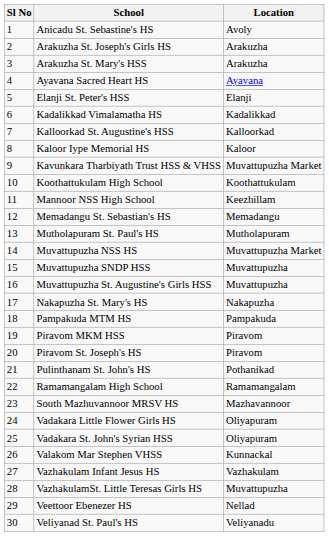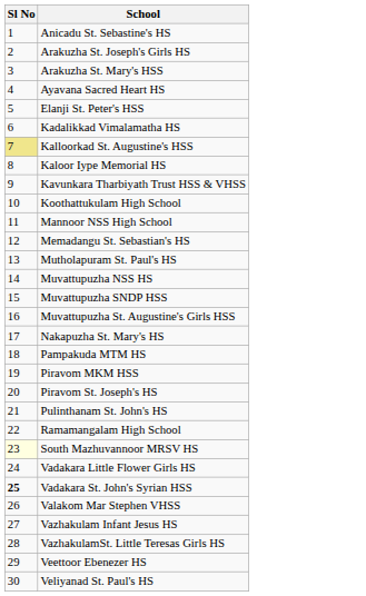 <table class="sortable wikitable">
 <tr>
 <th>Sl No</th>
 <th>School</th>
-<th>Location</th>
 </tr>
 <tr>
 <td>1</td>
 <td>Anicadu St. Sebastine's HS</td>
-<td>Avoly</td>
 </tr>
 <tr>
 <td>2</td>
 <td>Arakuzha St. Joseph's Girls HS</td>
-<td>Arakuzha</td>
 </tr>
 <tr>
 <td>3</td>
 <td>Arakuzha St. Mary's HSS</td>
-<td>Arakuzha</td>
 </tr>
 <tr>
 <td>4</td>
 <td>Ayavana Sacred Heart HS</td>
-<td><a href='#'>Ayavana</a></td>
 </tr>
 <tr>
 <td>5</td>
 <td>Elanji St. Peter's HSS</td>
-<td>Elanji</td>
 </tr>
 <tr>
 <td>6</td>
 <td>Kadalikkad Vimalamatha HS</td>
-<td>Kadalikkad</td>
 </tr>
 <tr>
-<td>7</td>
+<td style="background: khaki;">7</td>
 <td>Kalloorkad St. Augustine's HSS</td>
-<td>Kalloorkad</td>
 </tr>
 <tr>
 <td>8</td>
 <td>Kaloor Iype Memorial HS</td>
-<td>Kaloor</td>
 </tr>
 <tr>
 <td>9</td>
 <td>Kavunkara Tharbiyath Trust HSS & VHSS</td>
-<td>Muvattupuzha Market</td>
 </tr>
 <tr>
 <td>10</td>
 <td>Koothattukulam High School</td>
-<td>Koothattukulam</td>
 </tr>
 <tr>
 <td>11</td>
 <td>Mannoor NSS High School</td>
-<td>Keezhillam</td>
 </tr>
 <tr>
 <td>12</td>
 <td>Memadangu St. Sebastian's HS</td>
-<td>Memadangu</td>
 </tr>
 <tr>
 <td>13</td>
 <td>Mutholapuram St. Paul's HS</td>
-<td>Mutholapuram</td>
 </tr>
 <tr>
 <td>14</td>
 <td>Muvattupuzha NSS HS</td>
-<td>Muvattupuzha Market</td>
 </tr>
 <tr>
 <td>15</td>
 <td>Muvattupuzha SNDP HSS</td>
-<td>Muvattupuzha</td>
 </tr>
 <tr>
 <td>16</td>
 <td>Muvattupuzha St. Augustine's Girls HSS</td>
-<td>Muvattupuzha</td>
 </tr>
 <tr>
 <td>17</td>
 <td>Nakapuzha St. Mary's HS</td>
-<td>Nakapuzha</td>
 </tr>
 <tr>
 <td>18</td>
 <td>Pampakuda MTM HS</td>
-<td>Pampakuda</td>
 </tr>
 <tr>
 <td>19</td>
 <td>Piravom MKM HSS</td>
-<td>Piravom</td>
 </tr>
 <tr>
 <td>20</td>
 <td>Piravom St. Joseph's HS</td>
-<td>Piravom</td>
 </tr>
 <tr>
 <td>21</td>
 <td>Pulinthanam St. John's HS</td>
-<td>Pothanikad</td>
 </tr>
 <tr>
 <td>22</td>
 <td>Ramamangalam High School</td>
-<td>Ramamangalam</td>
 </tr>
 <tr>
-<td>23</td>
+<td style="background: lightyellow;">23</td>
 <td>South Mazhuvannoor MRSV HS</td>
-<td>Mazhavannoor</td>
 </tr>
 <tr>
 <td>24</td>
 <td>Vadakara Little Flower Girls HS</td>
-<td>Oliyapuram</td>
 </tr>
 <tr>
-<td>25</td>
+<td><strong>25</strong></td>
 <td>Vadakara St. John's Syrian HSS</td>
-<td>Oliyapuram</td>
 </tr>
 <tr>
 <td>26</td>
 <td>Valakom Mar Stephen VHSS</td>
-<td>Kunnackal</td>
 </tr>
 <tr>
 <td>27</td>
 <td>Vazhakulam Infant Jesus HS</td>
-<td>Vazhakulam</td>
 </tr>
 <tr>
 <td>28</td>
 <td>VazhakulamSt. Little Teresas Girls HS</td>
-<td>Muvattupuzha</td>
 </tr>
 <tr>
 <td>29</td>
 <td>Veettoor Ebenezer HS</td>
-<td>Nellad</td>
 </tr>
 <tr>
 <td>30</td>
 <td>Veliyanad St. Paul's HS</td>
-<td>Veliyanadu</td>
 </tr>
 </table>
